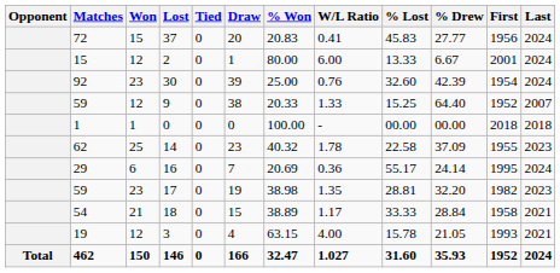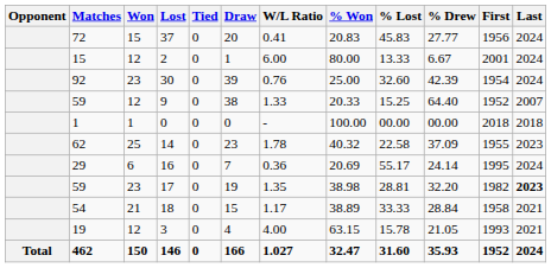 <table class="wikitable plainrowheaders sortable" style="text-align:left">
 <tr>
 <th scope="col">Opponent</th>
 <th scope="col"><a href='#'>Matches</a></th>
 <th scope="col"><a href='#'>Won</a></th>
 <th scope="col"><a href='#'>Lost</a></th>
 <th scope="col"><a href='#'>Tied</a></th>
 <th scope="col"><a href='#'>Draw</a></th>
+<th scope="col">W/L Ratio</th>
 <th scope="col"><a href='#'>% Won</a></th>
-<th scope="col">W/L Ratio</th>
 <th scope="col">% Lost</th>
 <th scope="col">% Drew</th>
 <th scope="col">First</th>
 <th scope="col">Last</th>
 </tr>
 <tr>
 <th scope="row"></th>
 <td>72</td>
 <td>15</td>
 <td>37</td>
 <td>0</td>
 <td>20</td>
+<td>0.41</td>
 <td>20.83</td>
-<td>0.41</td>
 <td>45.83</td>
 <td>27.77</td>
 <td>1956</td>
 <td>2024</td>
 </tr>
 <tr>
 <th scope="row"></th>
 <td>15</td>
 <td>12</td>
 <td>2</td>
 <td>0</td>
 <td>1</td>
+<td>6.00</td>
 <td>80.00</td>
-<td>6.00</td>
 <td>13.33</td>
 <td>6.67</td>
 <td>2001</td>
 <td>2024</td>
 </tr>
 <tr>
 <th scope="row"></th>
 <td>92</td>
 <td>23</td>
 <td>30</td>
 <td>0</td>
 <td>39</td>
+<td>0.76</td>
 <td>25.00</td>
-<td>0.76</td>
 <td>32.60</td>
 <td>42.39</td>
 <td>1954</td>
 <td>2024</td>
 </tr>
 <tr>
 <th scope="row"></th>
 <td>59</td>
 <td>12</td>
 <td>9</td>
 <td>0</td>
 <td>38</td>
+<td>1.33</td>
 <td>20.33</td>
-<td>1.33</td>
 <td>15.25</td>
 <td>64.40</td>
 <td>1952</td>
 <td>2007</td>
 </tr>
 <tr>
 <th scope="row"></th>
 <td>1</td>
 <td>1</td>
 <td>0</td>
 <td>0</td>
 <td>0</td>
+<td>-</td>
 <td>100.00</td>
-<td>-</td>
 <td>00.00</td>
 <td>00.00</td>
 <td>2018</td>
 <td>2018</td>
 </tr>
 <tr>
 <th scope="row"></th>
 <td>62</td>
 <td>25</td>
 <td>14</td>
 <td>0</td>
 <td>23</td>
+<td>1.78</td>
 <td>40.32</td>
-<td>1.78</td>
 <td>22.58</td>
 <td>37.09</td>
 <td>1955</td>
 <td>2023</td>
 </tr>
 <tr>
 <th scope="row"></th>
 <td>29</td>
 <td>6</td>
 <td>16</td>
 <td>0</td>
 <td>7</td>
+<td>0.36</td>
 <td>20.69</td>
-<td>0.36</td>
 <td>55.17</td>
 <td>24.14</td>
 <td>1995</td>
 <td>2024</td>
 </tr>
 <tr>
 <th scope="row"></th>
 <td>59</td>
 <td>23</td>
 <td>17</td>
 <td>0</td>
 <td>19</td>
+<td>1.35</td>
 <td>38.98</td>
-<td>1.35</td>
 <td>28.81</td>
 <td>32.20</td>
 <td>1982</td>
-<td>2023</td>
+<td><strong>2023</strong></td>
 </tr>
 <tr>
 <th scope="row"></th>
 <td>54</td>
 <td>21</td>
 <td>18</td>
 <td>0</td>
 <td>15</td>
+<td>1.17</td>
 <td>38.89</td>
-<td>1.17</td>
 <td>33.33</td>
 <td>28.84</td>
 <td>1958</td>
 <td>2021</td>
 </tr>
 <tr>
 <th scope="row"></th>
 <td>19</td>
 <td>12</td>
 <td>3</td>
 <td>0</td>
 <td>4</td>
+<td>4.00</td>
 <td>63.15</td>
-<td>4.00</td>
 <td>15.78</td>
 <td>21.05</td>
 <td>1993</td>
 <td>2021</td>
 </tr>
 <tr class="sortbottom">
 <th scope="row"><strong>Total</strong></th>
 <td><strong>462</strong></td>
 <td><strong>150</strong></td>
 <td><strong>146</strong></td>
 <td><strong>0</strong></td>
 <td><strong>166</strong></td>
+<td><strong>1.027</strong></td>
 <td><strong>32.47</strong></td>
-<td><strong>1.027</strong></td>
 <td><strong>31.60</strong></td>
 <td><strong>35.93</strong></td>
 <td><strong>1952</strong></td>
 <td><strong>2024</strong></td>
 </tr>
 </table>
